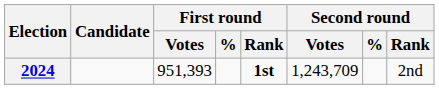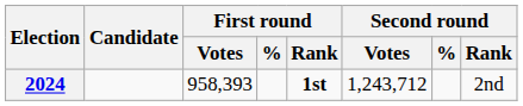 <table class=wikitable style=text-align:center>
 <tr>
 <th rowspan="2">Election</th>
 <th rowspan="2">Candidate</th>
 <th colspan="3">First round</th>
 <th colspan="3">Second round</th>
 </tr>
 <tr>
 <th>Votes</th>
 <th>%</th>
 <th>Rank</th>
 <th>Votes</th>
 <th>%</th>
 <th>Rank</th>
 </tr>
 <tr>
 <th><a href='#'>2024</a></th>
 <td></td>
-<td>951,393</td>
+<td>958,393</td>
 <td></td>
 <td><strong>1st</strong></td>
-<td>1,243,709</td>
+<td>1,243,712</td>
 <td></td>
 <td>2nd</td>
 </tr>
 </table>
